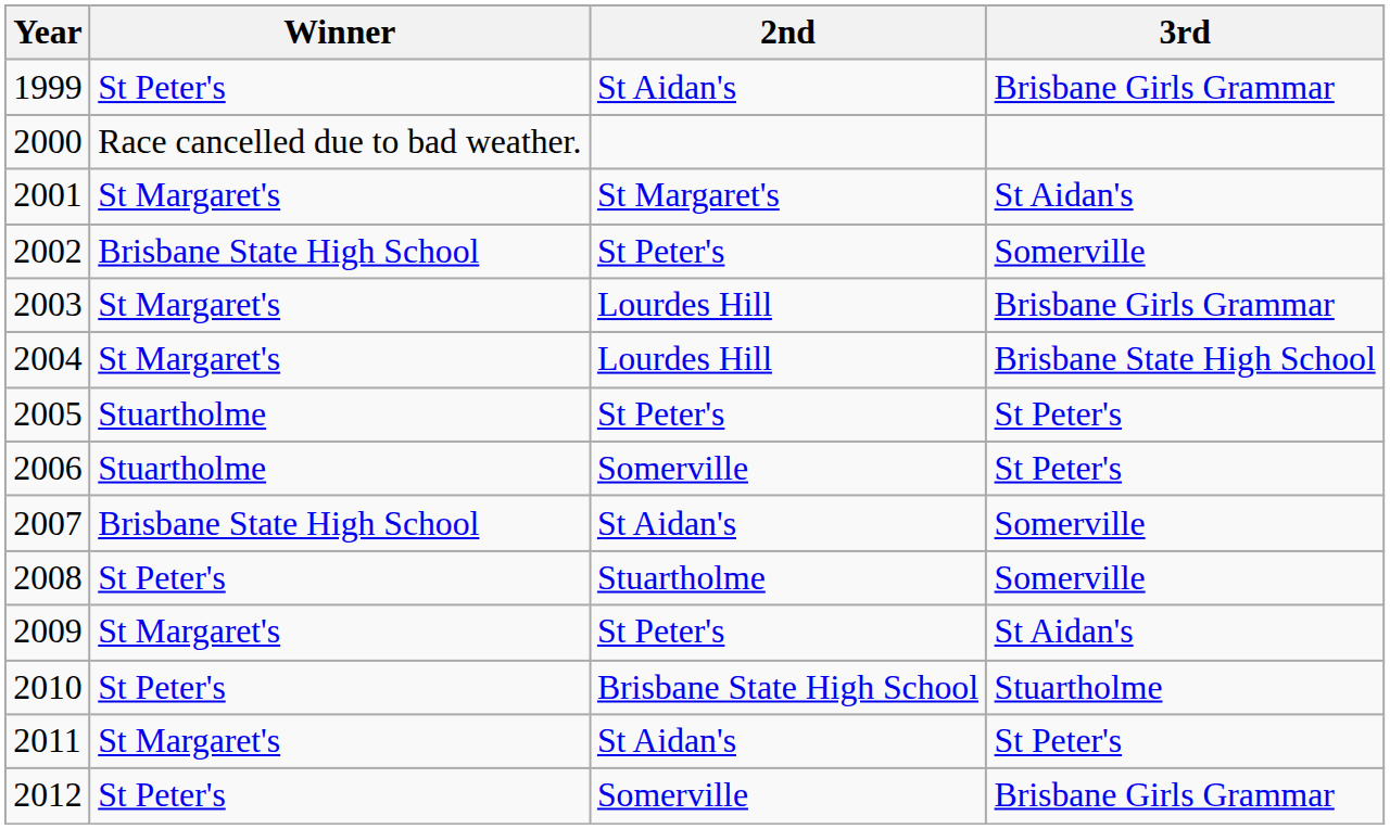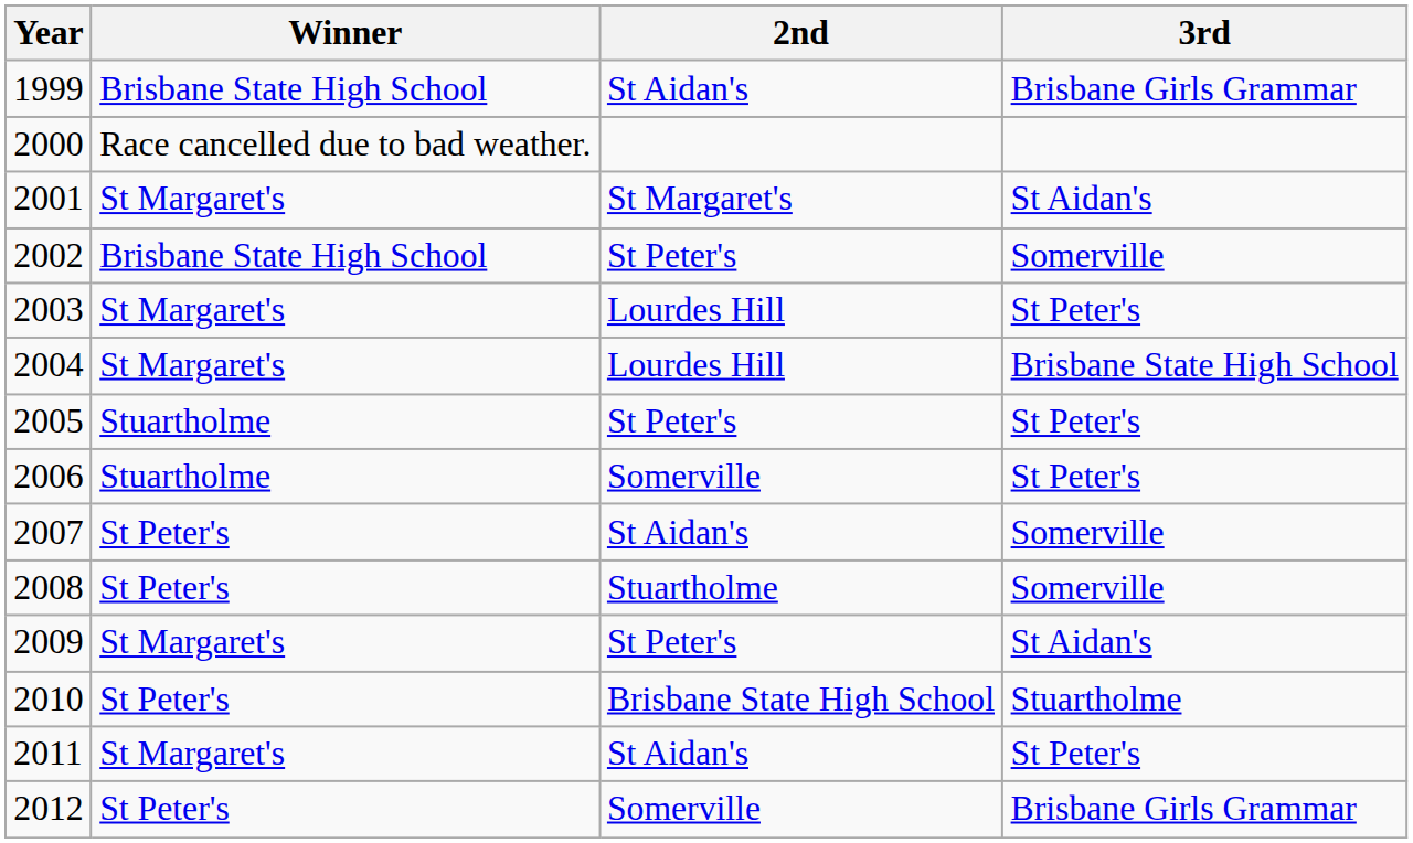 <table class="wikitable">
 <tr>
 <th>Year</th>
 <th>Winner</th>
 <th>2nd</th>
 <th>3rd</th>
 </tr>
 <tr>
 <td>1999</td>
-<td> <a href='#'>St Peter's</a></td>
+<td><a href='#'>Brisbane State High School</a></td>
 <td><a href='#'>St Aidan's</a></td>
 <td><a href='#'>Brisbane Girls Grammar</a></td>
 </tr>
 <tr>
 <td>2000</td>
 <td>Race cancelled due to bad weather.</td>
 <td></td>
 </tr>
 <tr>
 <td>2001</td>
 <td> <a href='#'>St Margaret's</a></td>
 <td> <a href='#'>St Margaret's</a></td>
 <td><a href='#'>St Aidan's</a></td>
 </tr>
 <tr>
 <td>2002</td>
 <td><a href='#'>Brisbane State High School</a></td>
 <td> <a href='#'>St Peter's</a></td>
 <td> <a href='#'>Somerville</a></td>
 </tr>
 <tr>
 <td>2003</td>
 <td> <a href='#'>St Margaret's</a></td>
 <td><a href='#'>Lourdes Hill</a></td>
-<td><a href='#'>Brisbane Girls Grammar</a></td>
+<td> <a href='#'>St Peter's</a></td>
 </tr>
 <tr>
 <td>2004</td>
 <td> <a href='#'>St Margaret's</a></td>
 <td><a href='#'>Lourdes Hill</a></td>
 <td><a href='#'>Brisbane State High School</a></td>
 </tr>
 <tr>
 <td>2005</td>
 <td><a href='#'>Stuartholme</a></td>
 <td> <a href='#'>St Peter's</a></td>
 <td> <a href='#'>St Peter's</a></td>
 </tr>
 <tr>
 <td>2006</td>
 <td><a href='#'>Stuartholme</a></td>
 <td> <a href='#'>Somerville</a></td>
 <td> <a href='#'>St Peter's</a></td>
 </tr>
 <tr>
 <td>2007</td>
-<td><a href='#'>Brisbane State High School</a></td>
+<td> <a href='#'>St Peter's</a></td>
 <td><a href='#'>St Aidan's</a></td>
 <td> <a href='#'>Somerville</a></td>
 </tr>
 <tr>
 <td>2008</td>
 <td> <a href='#'>St Peter's</a></td>
 <td><a href='#'>Stuartholme</a></td>
 <td> <a href='#'>Somerville</a></td>
 </tr>
 <tr>
 <td>2009</td>
 <td> <a href='#'>St Margaret's</a></td>
 <td> <a href='#'>St Peter's</a></td>
 <td><a href='#'>St Aidan's</a></td>
 </tr>
 <tr>
 <td>2010</td>
 <td> <a href='#'>St Peter's</a></td>
 <td><a href='#'>Brisbane State High School</a></td>
 <td><a href='#'>Stuartholme</a></td>
 </tr>
 <tr>
 <td>2011</td>
 <td> <a href='#'>St Margaret's</a></td>
 <td><a href='#'>St Aidan's</a></td>
 <td> <a href='#'>St Peter's</a></td>
 </tr>
 <tr>
 <td>2012</td>
 <td> <a href='#'>St Peter's</a></td>
 <td> <a href='#'>Somerville</a></td>
 <td><a href='#'>Brisbane Girls Grammar</a></td>
 </tr>
 </table>
